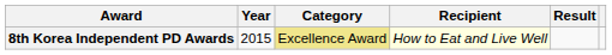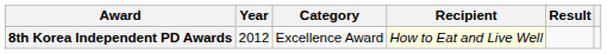 <table class="wikitable plainrowheaders">
 <tr>
 <th>Award</th>
 <th>Year</th>
 <th>Category</th>
 <th>Recipient</th>
 <th>Result</th>
 <th class="unsortable"></th>
 </tr>
 <tr>
 <th scope="row">8th Korea Independent PD Awards</th>
-<td>2015</td>
-<td style="background: khaki;">Excellence Award</td>
+<td>2012</td>
+<td>Excellence Award</td>
 <td style="background: lightyellow;"><em>How to Eat and Live Well</em></td>
 <td></td>
 <td></td>
 </tr>
 </table>
